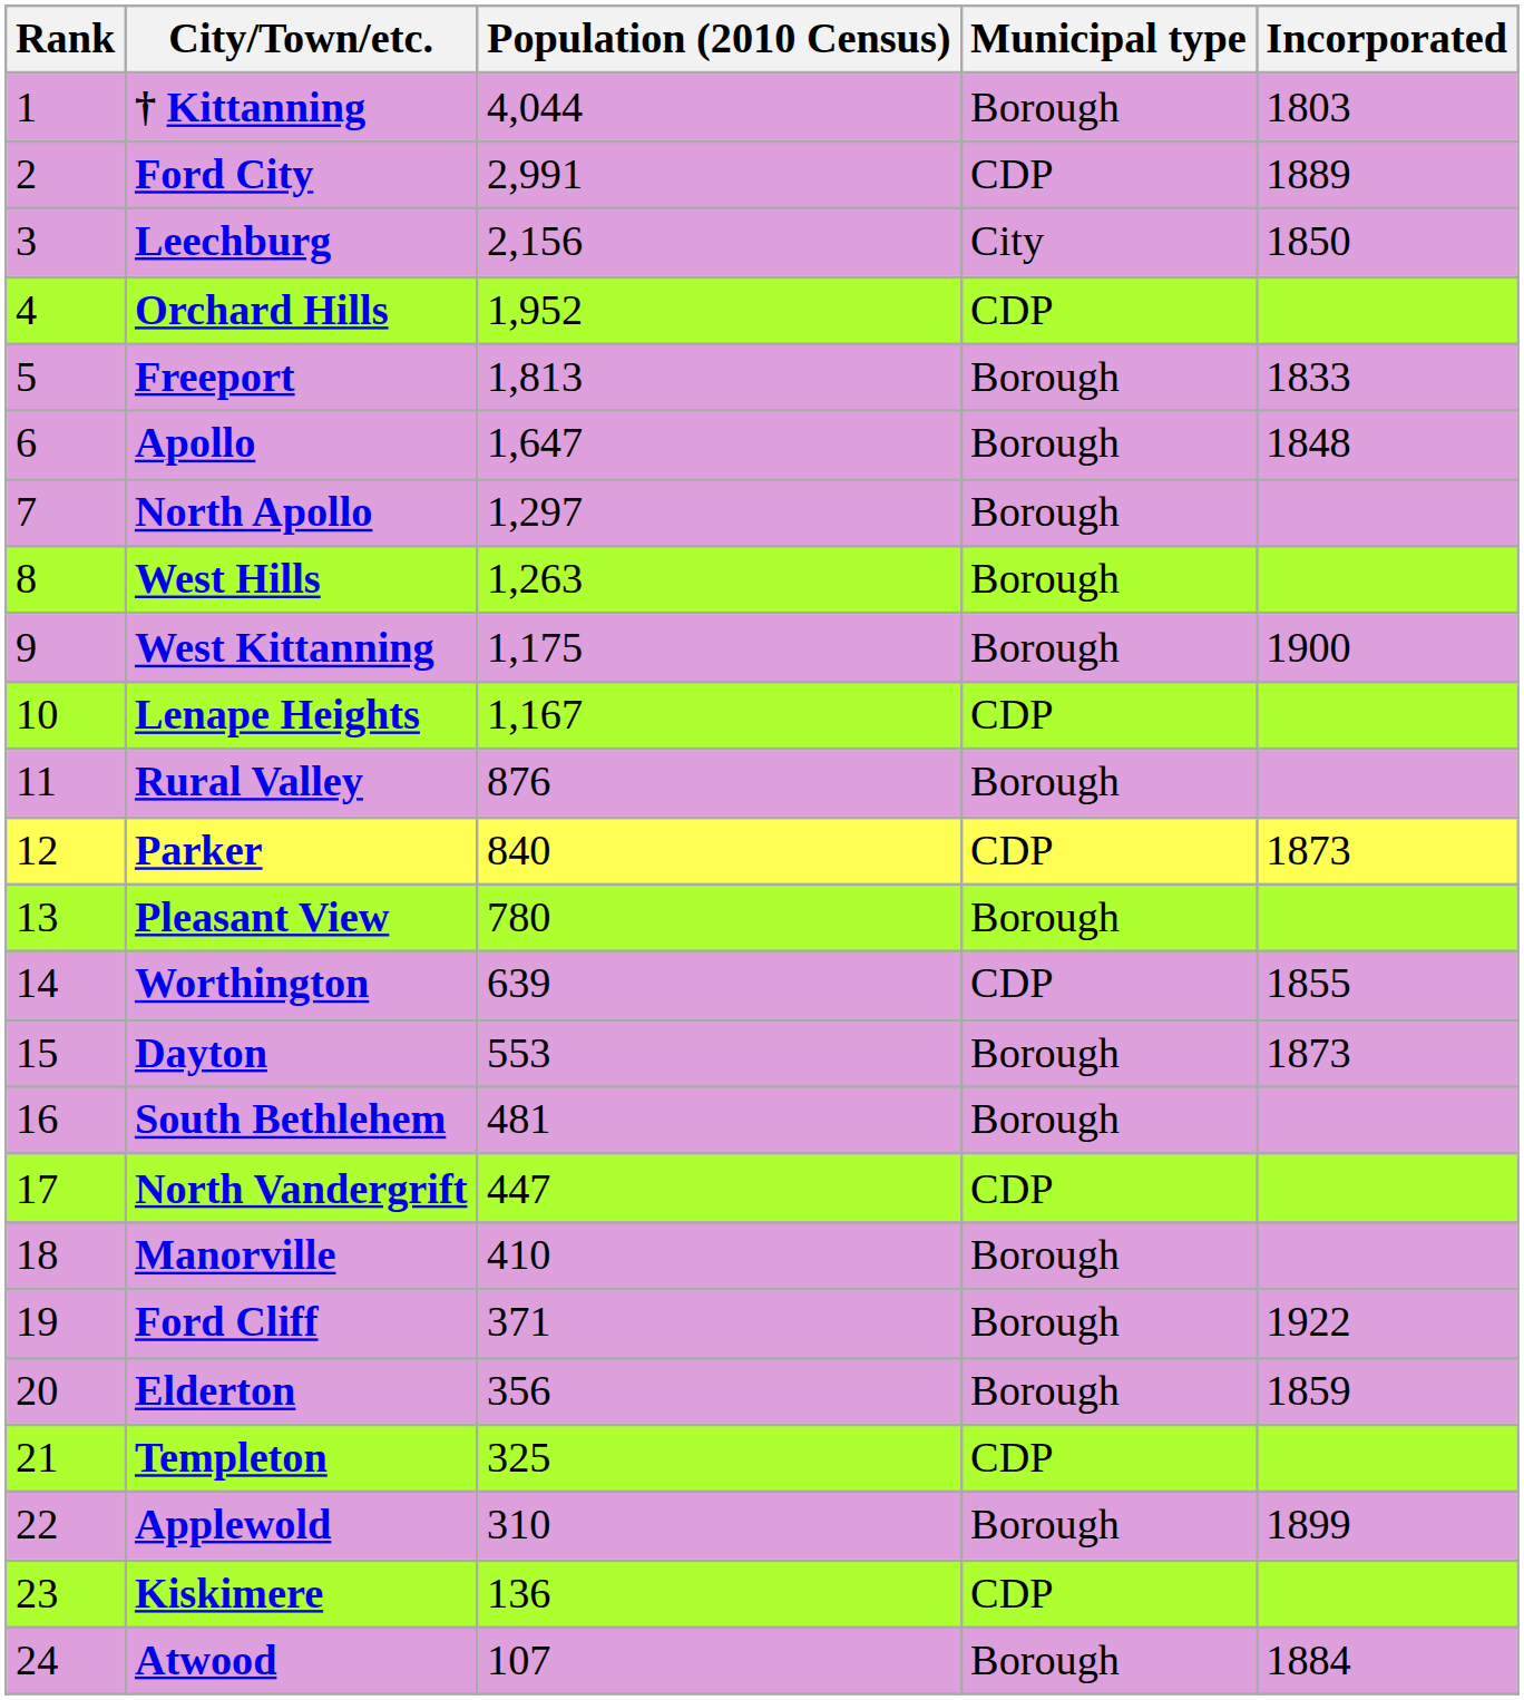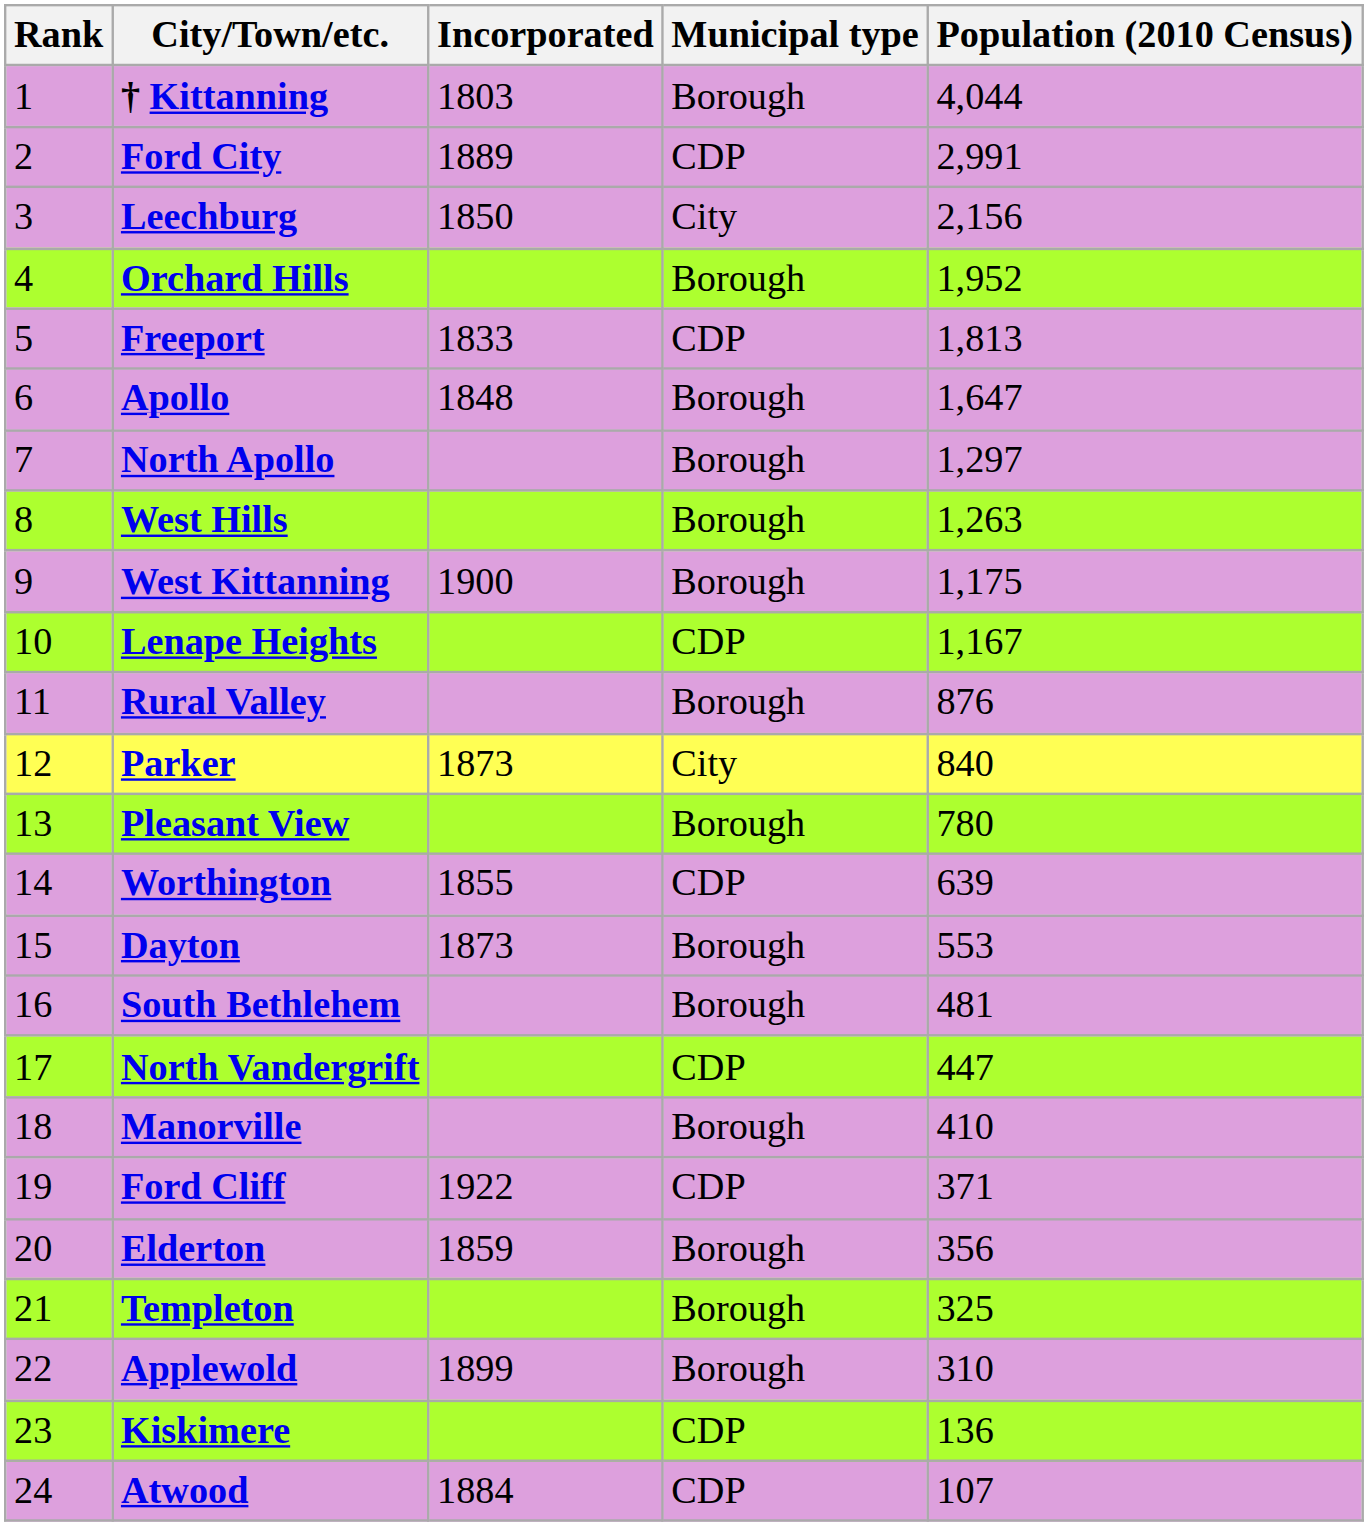 <table class="wikitable sortable">
 <tr>
 <th>Rank</th>
 <th>City/Town/etc.</th>
+<th>Incorporated</th>
+<th>Municipal type</th>
 <th>Population (2010 Census)</th>
-<th>Municipal type</th>
-<th>Incorporated</th>
 </tr>
 <tr style="background-color:#DDA0DD;">
 <td>1</td>
 <td><strong>† <a href='#'>Kittanning</a></strong></td>
+<td>1803</td>
+<td>Borough</td>
 <td>4,044</td>
-<td>Borough</td>
-<td>1803</td>
 </tr>
 <tr style="background-color:#DDA0DD;">
 <td>2</td>
 <td><strong><a href='#'>Ford City</a></strong></td>
+<td>1889</td>
+<td>CDP</td>
 <td>2,991</td>
-<td>CDP</td>
-<td>1889</td>
 </tr>
 <tr style="background-color:#DDA0DD;">
 <td>3</td>
 <td><strong><a href='#'>Leechburg</a></strong></td>
+<td>1850</td>
+<td>City</td>
 <td>2,156</td>
-<td>City</td>
-<td>1850</td>
 </tr>
 <tr style="background-color:#ADFF2F;">
 <td>4</td>
 <td><strong><a href='#'>Orchard Hills</a></strong></td>
+<td></td>
+<td>Borough</td>
 <td>1,952</td>
-<td>CDP</td>
-<td></td>
 </tr>
 <tr style="background-color:#DDA0DD;">
 <td>5</td>
 <td><strong><a href='#'>Freeport</a></strong></td>
+<td>1833</td>
+<td>CDP</td>
 <td>1,813</td>
-<td>Borough</td>
-<td>1833</td>
 </tr>
 <tr style="background-color:#DDA0DD;">
 <td>6</td>
 <td><strong><a href='#'>Apollo</a></strong></td>
+<td>1848</td>
+<td>Borough</td>
 <td>1,647</td>
-<td>Borough</td>
-<td>1848</td>
 </tr>
 <tr style="background-color:#DDA0DD;">
 <td>7</td>
 <td><strong><a href='#'>North Apollo</a></strong></td>
+<td></td>
+<td>Borough</td>
 <td>1,297</td>
-<td>Borough</td>
-<td></td>
 </tr>
 <tr style="background-color:#ADFF2F;">
 <td>8</td>
 <td><strong><a href='#'>West Hills</a></strong></td>
+<td></td>
+<td>Borough</td>
 <td>1,263</td>
-<td>Borough</td>
-<td></td>
 </tr>
 <tr style="background-color:#DDA0DD;">
 <td>9</td>
 <td><strong><a href='#'>West Kittanning</a></strong></td>
+<td>1900</td>
+<td>Borough</td>
 <td>1,175</td>
-<td>Borough</td>
-<td>1900</td>
 </tr>
 <tr style="background-color:#ADFF2F;">
 <td>10</td>
 <td><strong><a href='#'>Lenape Heights</a></strong></td>
+<td></td>
+<td>CDP</td>
 <td>1,167</td>
-<td>CDP</td>
-<td></td>
 </tr>
 <tr style="background-color:#DDA0DD;">
 <td>11</td>
 <td><strong><a href='#'>Rural Valley</a></strong></td>
+<td></td>
+<td>Borough</td>
 <td>876</td>
-<td>Borough</td>
-<td></td>
 </tr>
 <tr style="background-color:#FFFF54;">
 <td>12</td>
 <td><strong><a href='#'>Parker</a></strong></td>
+<td>1873</td>
+<td>City</td>
 <td>840</td>
-<td>CDP</td>
-<td>1873</td>
 </tr>
 <tr style="background-color:#ADFF2F;">
 <td>13</td>
 <td><strong><a href='#'>Pleasant View</a></strong></td>
+<td></td>
+<td>Borough</td>
 <td>780</td>
-<td>Borough</td>
-<td></td>
 </tr>
 <tr style="background-color:#DDA0DD;">
 <td>14</td>
 <td><strong><a href='#'>Worthington</a></strong></td>
+<td>1855</td>
+<td>CDP</td>
 <td>639</td>
-<td>CDP</td>
-<td>1855</td>
 </tr>
 <tr style="background-color:#DDA0DD;">
 <td>15</td>
 <td><strong><a href='#'>Dayton</a></strong></td>
+<td>1873</td>
+<td>Borough</td>
 <td>553</td>
-<td>Borough</td>
-<td>1873</td>
 </tr>
 <tr style="background-color:#DDA0DD;">
 <td>16</td>
 <td><strong><a href='#'>South Bethlehem</a></strong></td>
+<td></td>
+<td>Borough</td>
 <td>481</td>
-<td>Borough</td>
-<td></td>
 </tr>
 <tr style="background-color:#ADFF2F;">
 <td>17</td>
 <td><strong><a href='#'>North Vandergrift</a></strong></td>
+<td></td>
+<td>CDP</td>
 <td>447</td>
-<td>CDP</td>
-<td></td>
 </tr>
 <tr style="background-color:#DDA0DD;">
 <td>18</td>
 <td><strong><a href='#'>Manorville</a></strong></td>
+<td></td>
+<td>Borough</td>
 <td>410</td>
-<td>Borough</td>
-<td></td>
 </tr>
 <tr style="background-color:#DDA0DD;">
 <td>19</td>
 <td><strong><a href='#'>Ford Cliff</a></strong></td>
+<td>1922</td>
+<td>CDP</td>
 <td>371</td>
-<td>Borough</td>
-<td>1922</td>
 </tr>
 <tr style="background-color:#DDA0DD;">
 <td>20</td>
 <td><strong><a href='#'>Elderton</a></strong></td>
+<td>1859</td>
+<td>Borough</td>
 <td>356</td>
-<td>Borough</td>
-<td>1859</td>
 </tr>
 <tr style="background-color:#ADFF2F;">
 <td>21</td>
 <td><strong><a href='#'>Templeton</a></strong></td>
+<td></td>
+<td>Borough</td>
 <td>325</td>
-<td>CDP</td>
-<td></td>
 </tr>
 <tr style="background-color:#DDA0DD;">
 <td>22</td>
 <td><strong><a href='#'>Applewold</a></strong></td>
+<td>1899</td>
+<td>Borough</td>
 <td>310</td>
-<td>Borough</td>
-<td>1899</td>
 </tr>
 <tr style="background-color:#ADFF2F;">
 <td>23</td>
 <td><strong><a href='#'>Kiskimere</a></strong></td>
+<td></td>
+<td>CDP</td>
 <td>136</td>
-<td>CDP</td>
-<td></td>
 </tr>
 <tr style="background-color:#DDA0DD;">
 <td>24</td>
 <td><strong><a href='#'>Atwood</a></strong></td>
+<td>1884</td>
+<td>CDP</td>
 <td>107</td>
-<td>Borough</td>
-<td>1884</td>
 </tr>
 </table>
